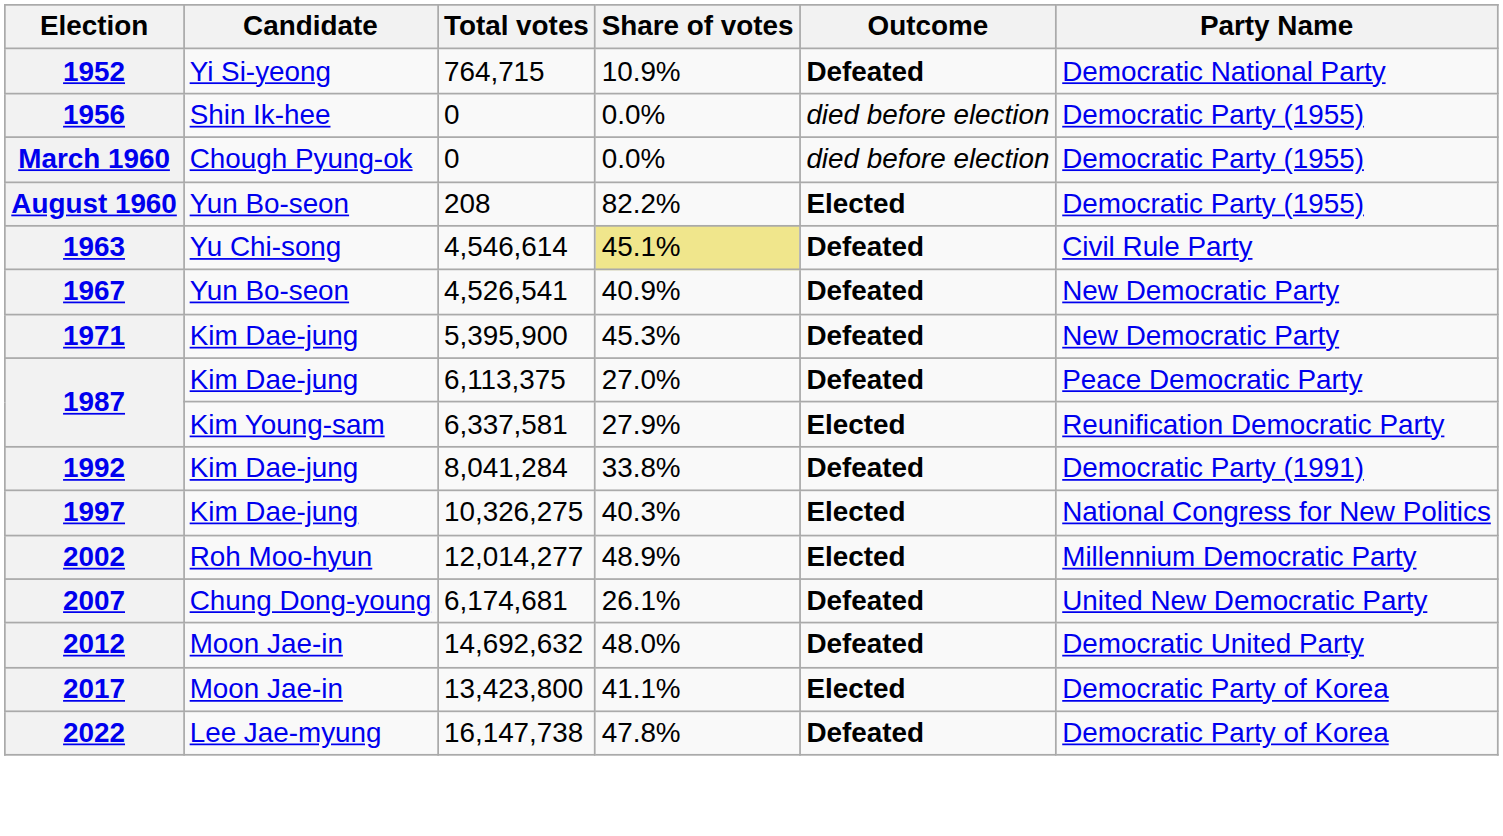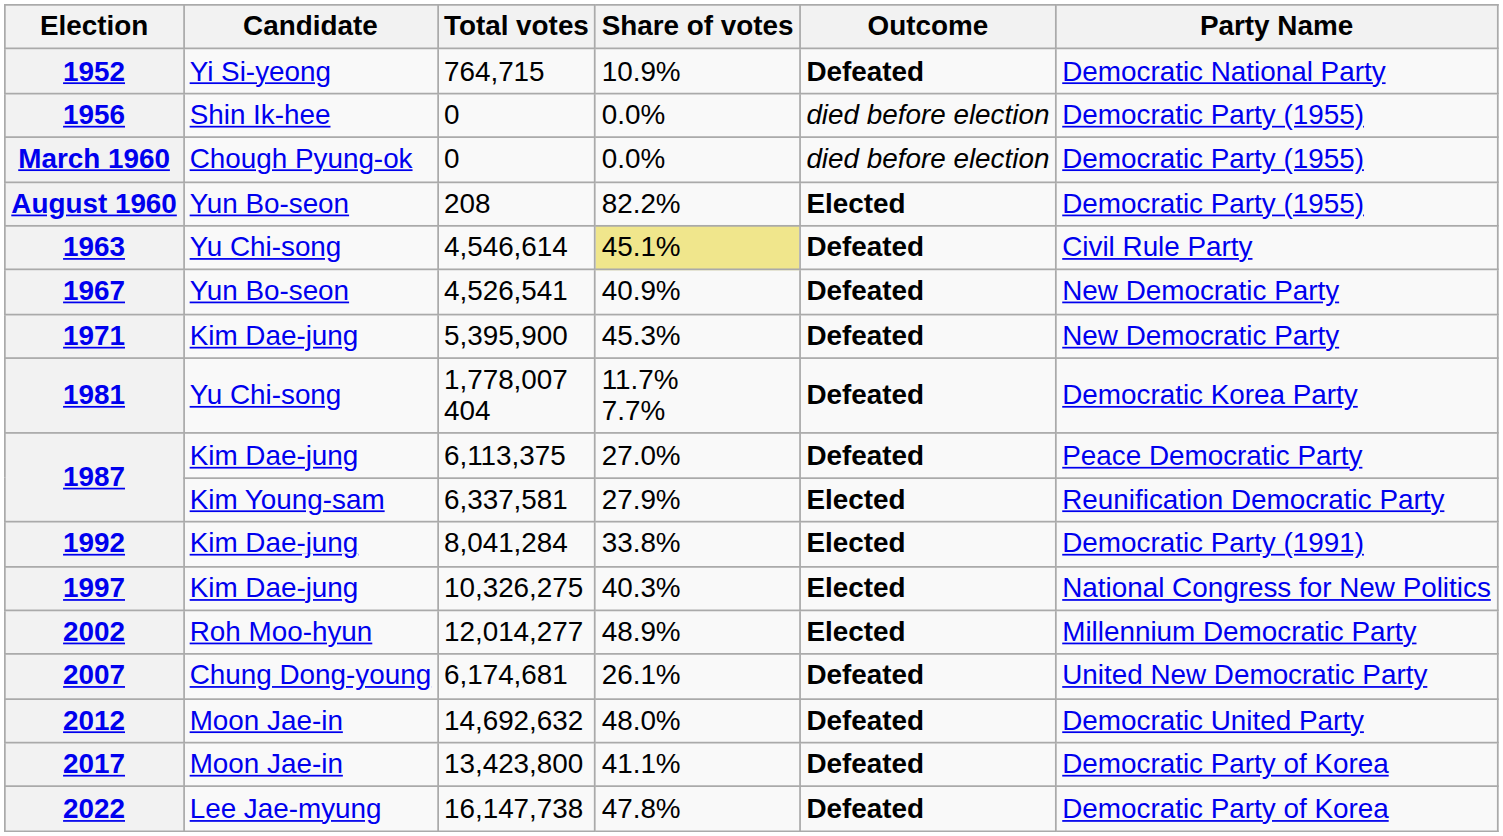 <table class="wikitable">
 <tr>
 <th>Election</th>
 <th>Candidate</th>
 <th>Total votes</th>
 <th>Share of votes</th>
 <th>Outcome</th>
 <th>Party Name</th>
 </tr>
 <tr>
 <th><a href='#'>1952</a></th>
 <td><a href='#'>Yi Si-yeong</a></td>
 <td>764,715</td>
 <td>10.9%</td>
 <td><strong>Defeated</strong> </td>
 <td><a href='#'>Democratic National Party</a></td>
 </tr>
 <tr>
 <th><a href='#'>1956</a></th>
 <td><a href='#'>Shin Ik-hee</a></td>
 <td>0</td>
 <td>0.0%</td>
 <td><em>died before election</em></td>
 <td><a href='#'>Democratic Party (1955)</a></td>
 </tr>
 <tr>
 <th><a href='#'>March 1960</a></th>
 <td><a href='#'>Chough Pyung-ok</a></td>
 <td>0 </td>
 <td>0.0%</td>
 <td><em>died before election</em></td>
 <td><a href='#'>Democratic Party (1955)</a></td>
 </tr>
 <tr>
 <th><a href='#'>August 1960</a></th>
 <td><a href='#'>Yun Bo-seon</a></td>
 <td>208 </td>
 <td>82.2%</td>
 <td><strong>Elected</strong> </td>
 <td><a href='#'>Democratic Party (1955)</a></td>
 </tr>
 <tr>
 <th><a href='#'>1963</a></th>
 <td><a href='#'>Yu Chi-song</a></td>
 <td>4,546,614</td>
 <td style="background: khaki;">45.1%</td>
 <td><strong>Defeated</strong> </td>
 <td><a href='#'>Civil Rule Party</a></td>
 </tr>
 <tr>
 <th><a href='#'>1967</a></th>
 <td><a href='#'>Yun Bo-seon</a></td>
 <td>4,526,541</td>
 <td>40.9%</td>
 <td><strong>Defeated</strong> </td>
 <td><a href='#'>New Democratic Party</a></td>
 </tr>
 <tr>
 <th><a href='#'>1971</a></th>
 <td><a href='#'>Kim Dae-jung</a></td>
 <td>5,395,900</td>
 <td>45.3%</td>
 <td><strong>Defeated</strong> </td>
 <td><a href='#'>New Democratic Party</a></td>
 </tr>
 <tr>
+<th><a href='#'>1981</a></th>
+<td><a href='#'>Yu Chi-song</a></td>
+<td>1,778,007 <br>404 </td>
+<td>11.7%<br>7.7%</td>
+<td><strong>Defeated</strong> </td>
+<td><a href='#'>Democratic Korea Party</a></td>
+</tr>
+<tr>
 <th rowspan=2><a href='#'>1987</a></th>
 <td><a href='#'>Kim Dae-jung</a></td>
 <td>6,113,375</td>
 <td>27.0%</td>
 <td><strong>Defeated</strong> </td>
 <td><a href='#'>Peace Democratic Party</a></td>
 </tr>
 <tr>
 <td><a href='#'>Kim Young-sam</a></td>
 <td>6,337,581</td>
 <td>27.9%</td>
 <td><strong>Elected</strong> </td>
 <td><a href='#'>Reunification Democratic Party</a></td>
 </tr>
 <tr>
 <th><a href='#'>1992</a></th>
 <td><a href='#'>Kim Dae-jung</a></td>
 <td>8,041,284</td>
 <td>33.8%</td>
-<td><strong>Defeated</strong> </td>
+<td><strong>Elected</strong> </td>
 <td><a href='#'>Democratic Party (1991)</a></td>
 </tr>
 <tr>
 <th><a href='#'>1997</a></th>
 <td><a href='#'>Kim Dae-jung</a></td>
 <td>10,326,275</td>
 <td>40.3%</td>
 <td><strong>Elected</strong> </td>
 <td><a href='#'>National Congress for New Politics</a></td>
 </tr>
 <tr>
 <th><a href='#'>2002</a></th>
 <td><a href='#'>Roh Moo-hyun</a></td>
 <td>12,014,277</td>
 <td>48.9%</td>
 <td><strong>Elected</strong> </td>
 <td><a href='#'>Millennium Democratic Party</a></td>
 </tr>
 <tr>
 <th><a href='#'>2007</a></th>
 <td><a href='#'>Chung Dong-young</a></td>
 <td>6,174,681</td>
 <td>26.1%</td>
 <td><strong>Defeated</strong> </td>
 <td><a href='#'>United New Democratic Party</a></td>
 </tr>
 <tr>
 <th><a href='#'>2012</a></th>
 <td><a href='#'>Moon Jae-in</a></td>
 <td>14,692,632</td>
 <td>48.0%</td>
 <td><strong>Defeated</strong> </td>
 <td><a href='#'>Democratic United Party</a></td>
 </tr>
 <tr>
 <th><a href='#'>2017</a></th>
 <td><a href='#'>Moon Jae-in</a></td>
 <td>13,423,800</td>
 <td>41.1%</td>
-<td><strong>Elected</strong> </td>
+<td><strong>Defeated</strong> </td>
 <td><a href='#'>Democratic Party of Korea</a></td>
 </tr>
 <tr>
 <th><a href='#'>2022</a></th>
 <td><a href='#'>Lee Jae-myung</a></td>
 <td>16,147,738</td>
 <td>47.8%</td>
 <td><strong>Defeated</strong> </td>
 <td><a href='#'>Democratic Party of Korea</a></td>
 </tr>
 </table>
